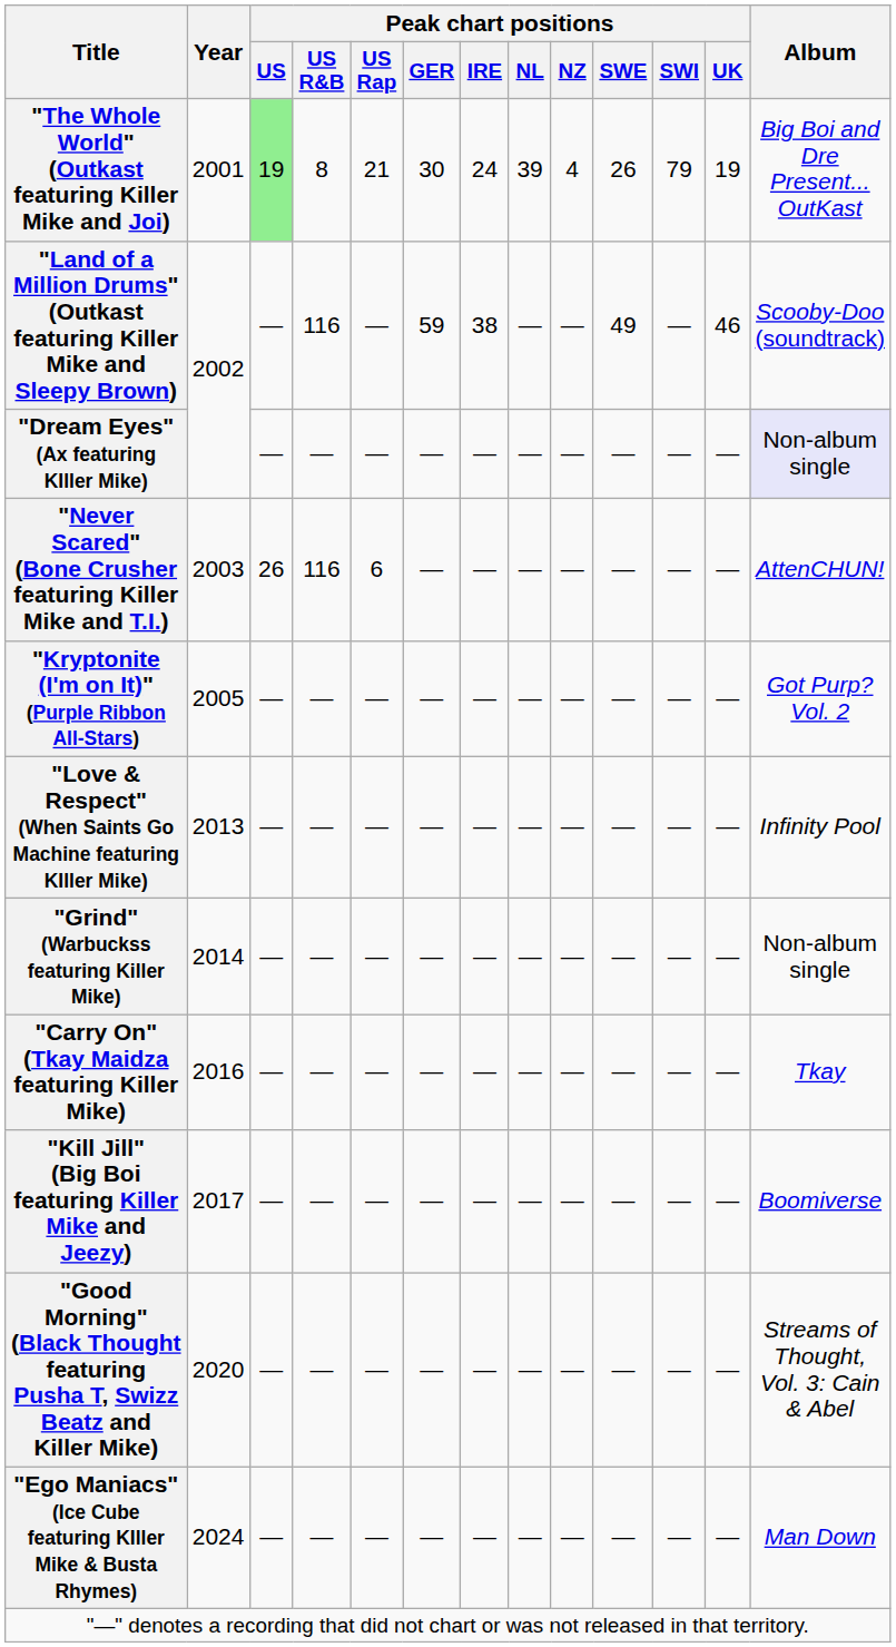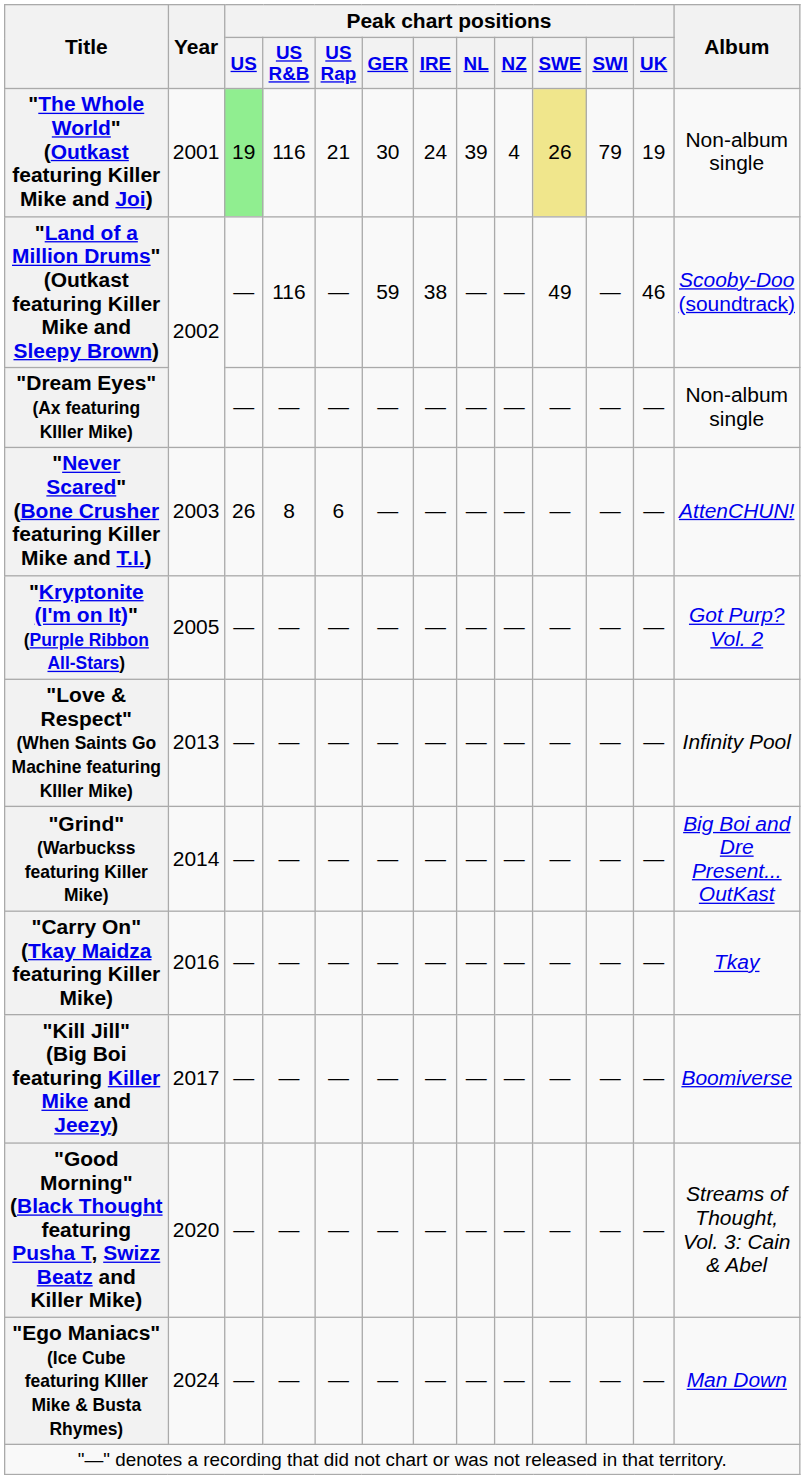 <table class="wikitable plainrowheaders" style="text-align:center">
 <tr>
 <th scope="col" rowspan="2" style="width:20em;">Title</th>
 <th scope="col" rowspan="2">Year</th>
 <th scope="col" colspan="10">Peak chart positions</th>
 <th scope="col" rowspan="2">Album</th>
 </tr>
 <tr>
 <th scope="col" style="width:3em;font-size:90%;"><a href='#'>US</a><br></th>
 <th scope="col" style="width:3em;font-size:90%;"><a href='#'>US<br>R&B</a><br></th>
 <th scope="col" style="width:3em;font-size:90%;"><a href='#'>US<br>Rap</a><br></th>
 <th scope="col" style="width:3em;font-size:90%;"><a href='#'>GER</a><br></th>
 <th scope="col" style="width:3em;font-size:90%;"><a href='#'>IRE</a><br></th>
 <th scope="col" style="width:3em;font-size:90%;"><a href='#'>NL</a><br></th>
 <th scope="col" style="width:3em;font-size:90%;"><a href='#'>NZ</a><br></th>
 <th scope="col" style="width:3em;font-size:90%;"><a href='#'>SWE</a><br></th>
 <th scope="col" style="width:3em;font-size:90%;"><a href='#'>SWI</a><br></th>
 <th scope="col" style="width:3em;font-size:90%;"><a href='#'>UK</a><br></th>
 </tr>
 <tr>
 <th scope="row">"<a href='#'>The Whole World</a>"<br><span>(<a href='#'>Outkast</a> featuring Killer Mike and <a href='#'>Joi</a>)</span></th>
 <td>2001</td>
 <td style="background: lightgreen;">19</td>
-<td>8</td>
+<td>116</td>
 <td>21</td>
 <td>30</td>
 <td>24</td>
 <td>39</td>
 <td>4</td>
-<td>26</td>
+<td style="background: khaki;">26</td>
 <td>79</td>
 <td>19</td>
-<td><em><a href='#'>Big Boi and Dre Present... OutKast</a></em></td>
+<td>Non-album single</td>
 </tr>
 <tr>
 <th scope="row">"<a href='#'>Land of a Million Drums</a>"<br><span>(Outkast featuring Killer Mike and <a href='#'>Sleepy Brown</a>)</span></th>
 <td rowspan="2">2002</td>
 <td>—</td>
 <td>116</td>
 <td>—</td>
 <td>59</td>
 <td>38</td>
 <td>—</td>
 <td>—</td>
 <td>49</td>
 <td>—</td>
 <td>46</td>
 <td><a href='#'><em>Scooby-Doo</em></a><br><a href='#'>(soundtrack)</a></td>
 </tr>
 <tr>
 <th scope="row">"Dream Eyes"<br><small>(Ax featuring KIller Mike)</small></th>
 <td>—</td>
 <td>—</td>
 <td>—</td>
 <td>—</td>
 <td>—</td>
 <td>—</td>
 <td>—</td>
 <td>—</td>
 <td>—</td>
 <td>—</td>
-<td style="background: lavender;">Non-album single</td>
+<td>Non-album single</td>
 </tr>
 <tr>
 <th scope="row">"<a href='#'>Never Scared</a>"<br><span>(<a href='#'>Bone Crusher</a> featuring Killer Mike and <a href='#'>T.I.</a>)</span></th>
 <td>2003</td>
 <td>26</td>
-<td>116</td>
+<td>8</td>
 <td>6</td>
 <td>—</td>
 <td>—</td>
 <td>—</td>
 <td>—</td>
 <td>—</td>
 <td>—</td>
 <td>—</td>
 <td><em><a href='#'>AttenCHUN!</a></em></td>
 </tr>
 <tr>
 <th ! scope="row">"<a href='#'>Kryptonite (I'm on It)</a>"<br><small>(<a href='#'>Purple Ribbon All-Stars</a>)</small></th>
 <td>2005</td>
 <td>—</td>
 <td>—</td>
 <td>—</td>
 <td>—</td>
 <td>—</td>
 <td>—</td>
 <td>—</td>
 <td>—</td>
 <td>—</td>
 <td>—</td>
 <td><em><a href='#'>Got Purp? Vol. 2</a></em></td>
 </tr>
 <tr>
 <th ! scope="row">"Love & Respect"<br><small>(When Saints Go Machine featuring KIller Mike)</small></th>
 <td>2013</td>
 <td>—</td>
 <td>—</td>
 <td>—</td>
 <td>—</td>
 <td>—</td>
 <td>—</td>
 <td>—</td>
 <td>—</td>
 <td>—</td>
 <td>—</td>
 <td><em>Infinity Pool</em></td>
 </tr>
 <tr>
 <th ! scope="row">"Grind"<br><small>(Warbuckss featuring Killer Mike)</small></th>
 <td>2014</td>
 <td>—</td>
 <td>—</td>
 <td>—</td>
 <td>—</td>
 <td>—</td>
 <td>—</td>
 <td>—</td>
 <td>—</td>
 <td>—</td>
 <td>—</td>
-<td>Non-album single</td>
+<td><em><a href='#'>Big Boi and Dre Present... OutKast</a></em></td>
 </tr>
 <tr>
 <th scope="row">"Carry On"<br><span>(<a href='#'>Tkay Maidza</a> featuring Killer Mike)</span></th>
 <td>2016</td>
 <td>—</td>
 <td>—</td>
 <td>—</td>
 <td>—</td>
 <td>—</td>
 <td>—</td>
 <td>—</td>
 <td>—</td>
 <td>—</td>
 <td>—</td>
 <td><em><a href='#'>Tkay</a></em></td>
 </tr>
 <tr>
 <th scope="row">"Kill Jill"<br><span>(Big Boi featuring <a href='#'>Killer Mike</a> and <a href='#'>Jeezy</a>)</span></th>
 <td>2017</td>
 <td>—</td>
 <td>—</td>
 <td>—</td>
 <td>—</td>
 <td>—</td>
 <td>—</td>
 <td>—</td>
 <td>—</td>
 <td>—</td>
 <td>—</td>
 <td><em><a href='#'>Boomiverse</a></em></td>
 </tr>
 <tr>
 <th scope="row">"Good Morning"<span>(<a href='#'>Black Thought</a> featuring <a href='#'>Pusha T</a>, <a href='#'>Swizz Beatz</a> and Killer Mike)</span></th>
 <td>2020</td>
 <td>—</td>
 <td>—</td>
 <td>—</td>
 <td>—</td>
 <td>—</td>
 <td>—</td>
 <td>—</td>
 <td>—</td>
 <td>—</td>
 <td>—</td>
 <td><em>Streams of Thought, Vol. 3: Cain & Abel</em></td>
 </tr>
 <tr>
 <th ! scope="row">"Ego Maniacs"<br><small>(Ice Cube featuring KIller Mike & Busta Rhymes)</small></th>
 <td>2024</td>
 <td>—</td>
 <td>—</td>
 <td>—</td>
 <td>—</td>
 <td>—</td>
 <td>—</td>
 <td>—</td>
 <td>—</td>
 <td>—</td>
 <td>—</td>
 <td><em><a href='#'>Man Down</a></em></td>
 </tr>
 <tr>
 <td colspan="14" style="font-size:90%">"—" denotes a recording that did not chart or was not released in that territory.</td>
 </tr>
 </table>
